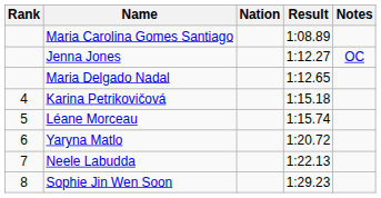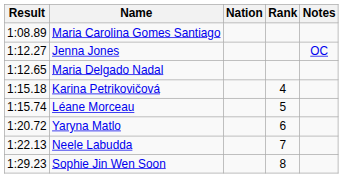 <table class="wikitable sortable" style="text-align:center">
 <tr>
-<th>Rank</th>
+<th>Result</th>
 <th>Name</th>
 <th>Nation</th>
-<th>Result</th>
+<th>Rank</th>
 <th>Notes</th>
 </tr>
 <tr>
-<td></td>
+<td>1:08.89</td>
 <td align=left><a href='#'>Maria Carolina Gomes Santiago</a></td>
 <td align=left></td>
-<td>1:08.89</td>
+<td></td>
 <td></td>
 </tr>
 <tr>
-<td></td>
+<td>1:12.27</td>
 <td align=left><a href='#'>Jenna Jones</a></td>
 <td align=left></td>
-<td>1:12.27</td>
+<td></td>
 <td><a href='#'>OC</a></td>
 </tr>
 <tr>
-<td></td>
+<td>1:12.65</td>
 <td align=left><a href='#'>Maria Delgado Nadal</a></td>
 <td align=left></td>
-<td>1:12.65</td>
+<td></td>
 <td></td>
 </tr>
 <tr>
-<td>4</td>
+<td>1:15.18</td>
 <td align=left><a href='#'>Karina Petrikovičová</a></td>
 <td align=left></td>
-<td>1:15.18</td>
+<td>4</td>
 <td></td>
 </tr>
 <tr>
-<td>5</td>
+<td>1:15.74</td>
 <td align=left><a href='#'>Léane Morceau</a></td>
 <td align=left></td>
-<td>1:15.74</td>
+<td>5</td>
 <td></td>
 </tr>
 <tr>
-<td>6</td>
+<td>1:20.72</td>
 <td align=left><a href='#'>Yaryna Matlo</a></td>
 <td align=left></td>
-<td>1:20.72</td>
+<td>6</td>
 <td></td>
 </tr>
 <tr>
-<td>7</td>
+<td>1:22.13</td>
 <td align=left><a href='#'>Neele Labudda</a></td>
 <td align=left></td>
-<td>1:22.13</td>
+<td>7</td>
 <td></td>
 </tr>
 <tr>
-<td>8</td>
+<td>1:29.23</td>
 <td align=left><a href='#'>Sophie Jin Wen Soon</a></td>
 <td align=left></td>
-<td>1:29.23</td>
+<td>8</td>
 <td></td>
 </tr>
 </table>
